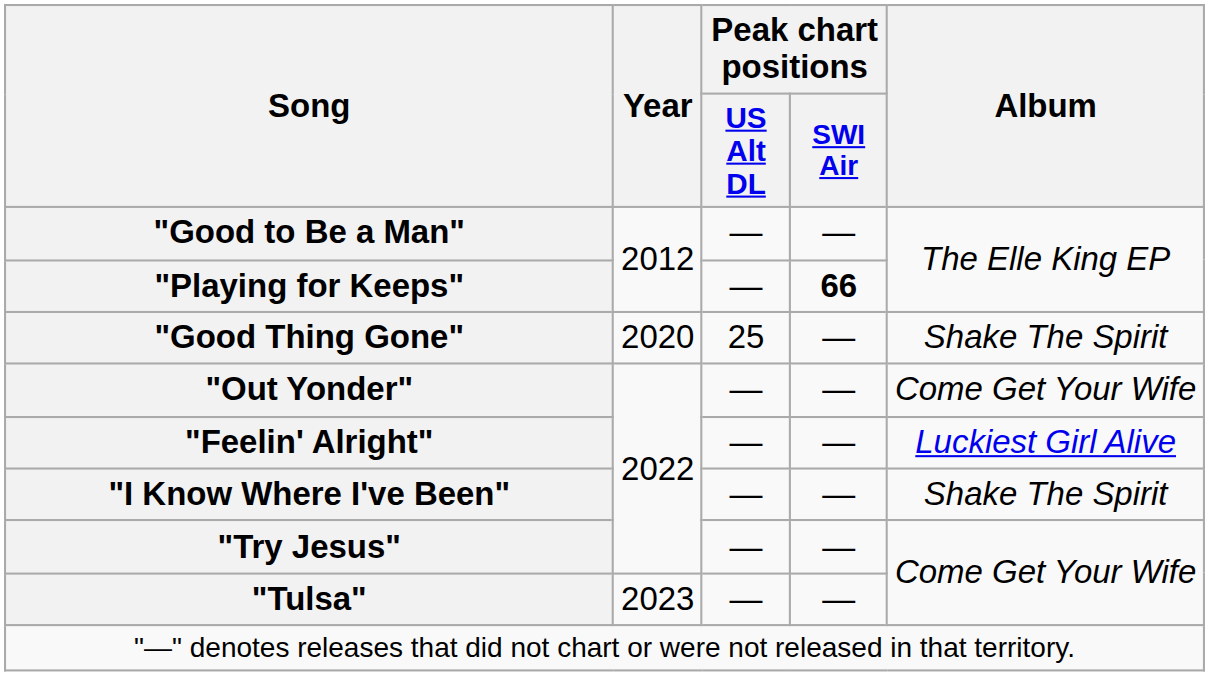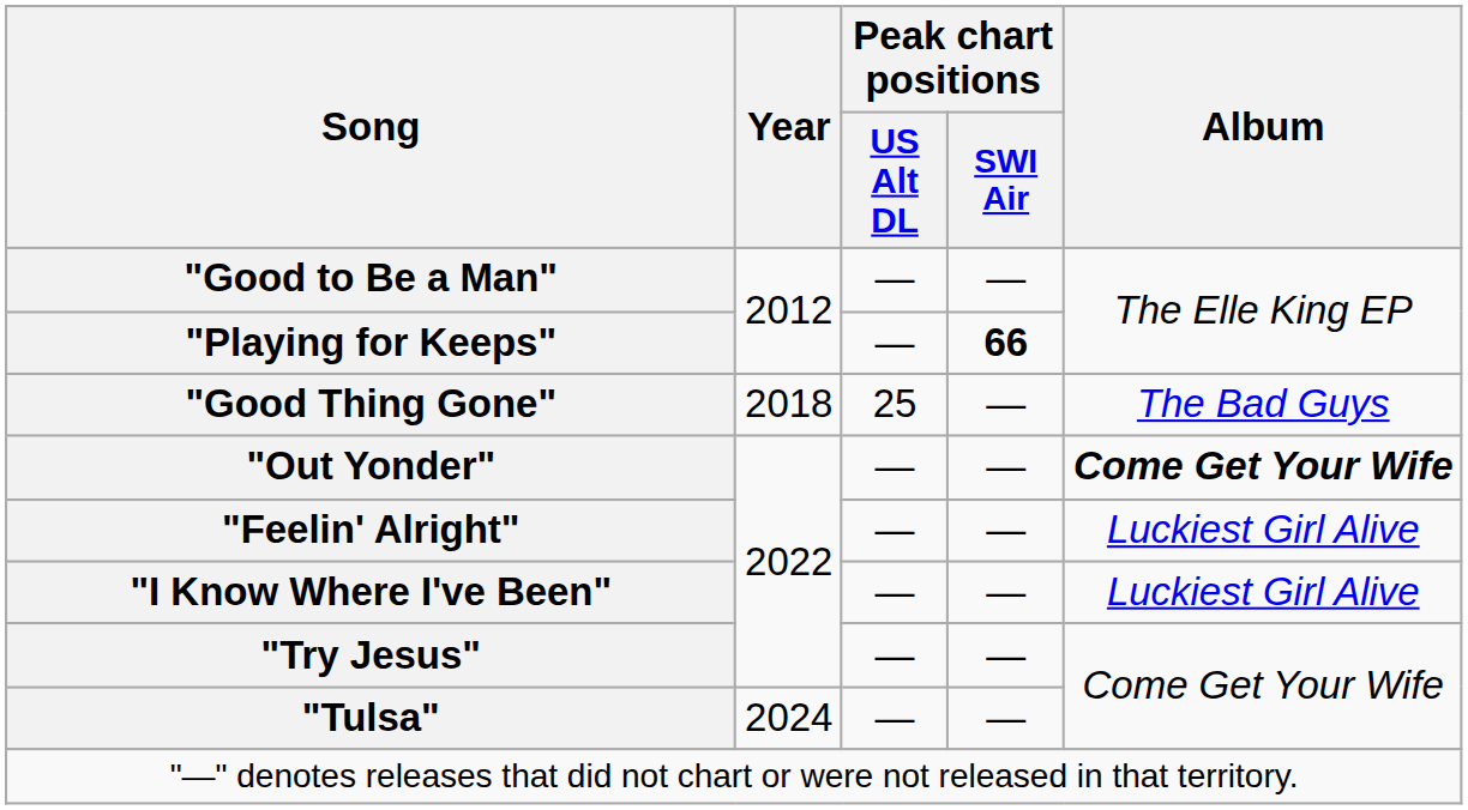 <table class="wikitable plainrowheaders" style="text-align:center;">
 <tr>
 <th scope="col" rowspan="2" style="width:18em;">Song</th>
 <th scope="col" rowspan="2" style="width:1em;">Year</th>
 <th scope="col" colspan="2">Peak chart positions</th>
 <th scope="col" rowspan="2">Album</th>
 </tr>
 <tr>
 <th scope="col" style="width:2.5em;font-size:90%;"><a href='#'>US<br>Alt<br>DL</a><br></th>
 <th scope="col" style="width:3em;font-size:85%;"><a href='#'>SWI<br>Air</a><br></th>
 </tr>
 <tr>
 <th scope="row">"Good to Be a Man"</th>
 <td rowspan="2">2012</td>
 <td>—</td>
 <td>—</td>
 <td rowspan="2"><em>The Elle King EP</em></td>
 </tr>
 <tr>
 <th scope="row">"Playing for Keeps"</th>
 <td>—</td>
 <td><strong>66</strong></td>
 </tr>
 <tr>
 <th scope="row">"Good Thing Gone"</th>
-<td>2020</td>
+<td>2018</td>
 <td>25</td>
 <td>—</td>
-<td><em>Shake The Spirit</em></td>
+<td><em><a href='#'>The Bad Guys</a></em></td>
 </tr>
 <tr>
 <th scope="row">"Out Yonder"</th>
 <td rowspan="4">2022</td>
 <td>—</td>
 <td>—</td>
-<td><em>Come Get Your Wife</em></td>
+<td><strong><em>Come Get Your Wife</em></strong></td>
 </tr>
 <tr>
 <th scope="row">"Feelin' Alright"</th>
 <td>—</td>
 <td>—</td>
 <td><em><a href='#'>Luckiest Girl Alive</a></em></td>
 </tr>
 <tr>
 <th scope="row">"I Know Where I've Been"</th>
 <td>—</td>
 <td>—</td>
-<td><em>Shake The Spirit</em></td>
+<td><em><a href='#'>Luckiest Girl Alive</a></em></td>
 </tr>
 <tr>
 <th scope="row">"Try Jesus"</th>
 <td>—</td>
 <td>—</td>
 <td rowspan=2><em>Come Get Your Wife</em></td>
 </tr>
 <tr>
 <th scope="row">"Tulsa"</th>
-<td>2023</td>
+<td>2024</td>
 <td>—</td>
 <td>—</td>
 </tr>
 <tr>
 <td colspan="15" style="text-align:center; font-size:85%;">"—" denotes releases that did not chart or were not released in that territory.</td>
 </tr>
 </table>
